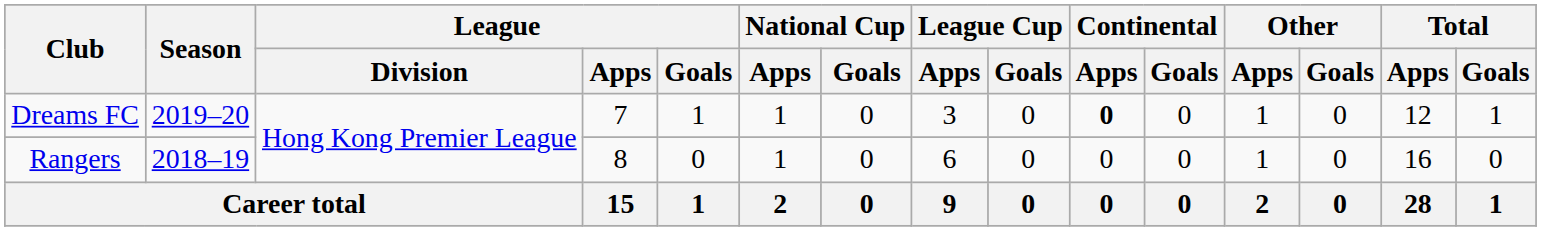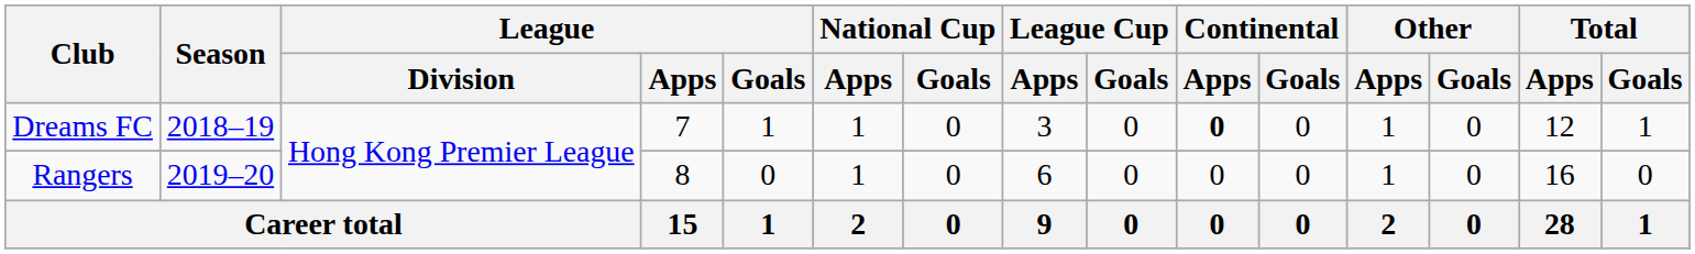 <table class="wikitable" style="text-align: center">
 <tr>
 <th rowspan="2">Club</th>
 <th rowspan="2">Season</th>
 <th colspan="3">League</th>
 <th colspan="2">National Cup</th>
 <th colspan="2">League Cup</th>
 <th colspan="2">Continental</th>
 <th colspan="2">Other</th>
 <th colspan="2">Total</th>
 </tr>
 <tr>
 <th>Division</th>
 <th>Apps</th>
 <th>Goals</th>
 <th>Apps</th>
 <th>Goals</th>
 <th>Apps</th>
 <th>Goals</th>
 <th>Apps</th>
 <th>Goals</th>
 <th>Apps</th>
 <th>Goals</th>
 <th>Apps</th>
 <th>Goals</th>
 </tr>
 <tr>
 <td><a href='#'>Dreams FC</a></td>
-<td><a href='#'>2019–20</a></td>
+<td><a href='#'>2018–19</a></td>
 <td rowspan="2"><a href='#'>Hong Kong Premier League</a></td>
 <td>7</td>
 <td>1</td>
 <td>1</td>
 <td>0</td>
 <td>3</td>
 <td>0</td>
 <td><strong>0</strong></td>
 <td>0</td>
 <td>1</td>
 <td>0</td>
 <td>12</td>
 <td>1</td>
 </tr>
 <tr>
 <td><a href='#'>Rangers</a></td>
-<td><a href='#'>2018–19</a></td>
+<td><a href='#'>2019–20</a></td>
 <td>8</td>
 <td>0</td>
 <td>1</td>
 <td>0</td>
 <td>6</td>
 <td>0</td>
 <td>0</td>
 <td>0</td>
 <td>1</td>
 <td>0</td>
 <td>16</td>
 <td>0</td>
 </tr>
 <tr>
 <th colspan=3>Career total</th>
 <th>15</th>
 <th>1</th>
 <th>2</th>
 <th>0</th>
 <th>9</th>
 <th>0</th>
 <th>0</th>
 <th>0</th>
 <th>2</th>
 <th>0</th>
 <th>28</th>
 <th>1</th>
 </tr>
 </table>
